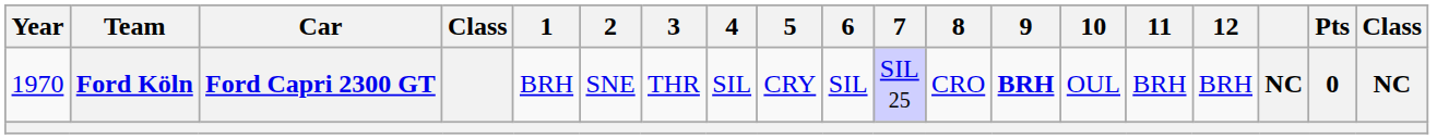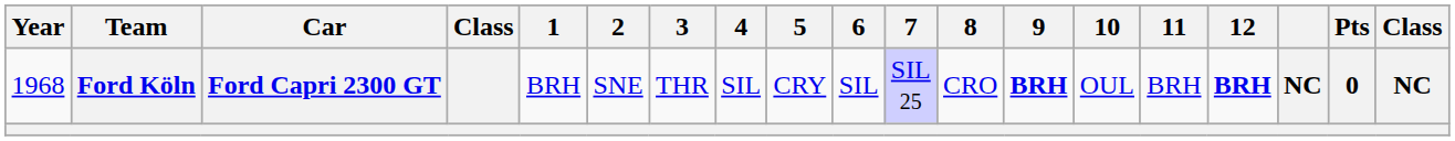 <table class="wikitable" style="text-align:center; font-size:85%">
 <tr>
 <th>Year</th>
 <th>Team</th>
 <th>Car</th>
 <th>Class</th>
 <th>1</th>
 <th>2</th>
 <th>3</th>
 <th>4</th>
 <th>5</th>
 <th>6</th>
 <th>7</th>
 <th>8</th>
 <th>9</th>
 <th>10</th>
 <th>11</th>
 <th>12</th>
 <th></th>
 <th>Pts</th>
 <th>Class</th>
 </tr>
 <tr>
-<td><a href='#'>1970</a></td>
+<td><a href='#'>1968</a></td>
 <th><a href='#'>Ford Köln</a></th>
 <th><a href='#'>Ford Capri 2300 GT</a></th>
 <th><span></span></th>
 <td><a href='#'>BRH</a></td>
 <td><a href='#'>SNE</a></td>
 <td><a href='#'>THR</a></td>
 <td><a href='#'>SIL</a></td>
 <td><a href='#'>CRY</a></td>
 <td><a href='#'>SIL</a></td>
 <td style="background:#CFCFFF;"><a href='#'>SIL</a><br><small>25</small></td>
 <td><a href='#'>CRO</a></td>
 <td><strong><a href='#'>BRH</a></strong></td>
 <td><a href='#'>OUL</a></td>
 <td><a href='#'>BRH</a></td>
-<td><a href='#'>BRH</a></td>
+<td><strong><a href='#'>BRH</a></strong></td>
 <th>NC</th>
 <th>0</th>
 <th>NC</th>
 </tr>
 <tr>
 <th colspan="19"></th>
 </tr>
 </table>
